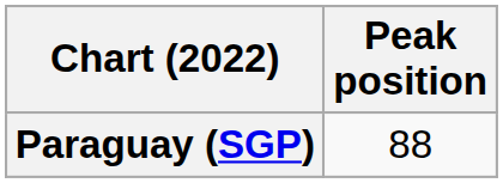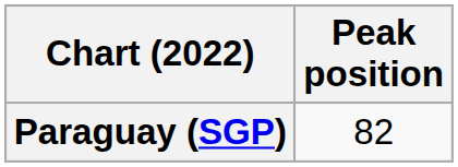 <table class="wikitable plainrowheaders" style="text-align:center">
 <tr>
 <th scope="col">Chart (2022)</th>
 <th scope="col">Peak<br>position</th>
 </tr>
 <tr>
 <th scope="row">Paraguay (<a href='#'>SGP</a>)</th>
-<td>88</td>
+<td>82</td>
 </tr>
 </table>
